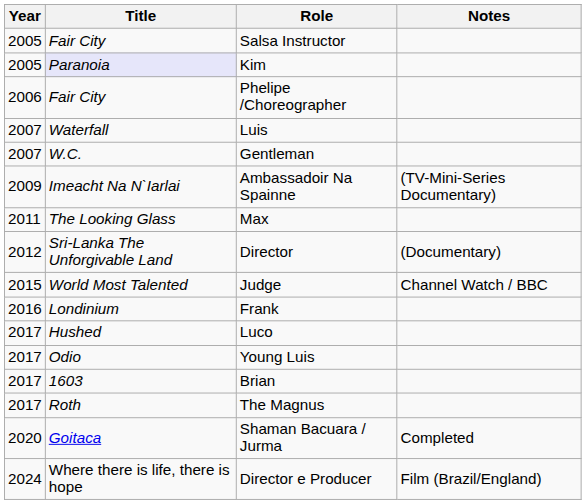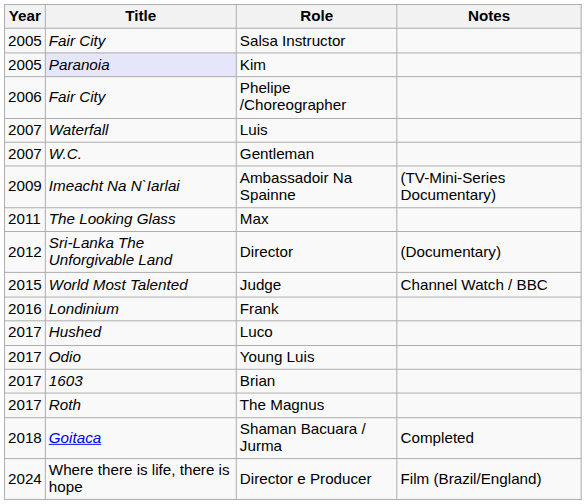 <table class="wikitable sortable">
 <tr>
 <th>Year</th>
 <th>Title</th>
 <th>Role</th>
 <th class="unsortable">Notes</th>
 </tr>
 <tr>
 <td>2005</td>
 <td><em>Fair City</em></td>
 <td>Salsa Instructor</td>
 <td></td>
 </tr>
 <tr>
 <td>2005</td>
 <td style="background: lavender;"><em>Paranoia</em></td>
 <td>Kim</td>
 <td></td>
 </tr>
 <tr>
 <td>2006</td>
 <td><em>Fair City</em></td>
 <td>Phelipe /Choreographer</td>
 <td></td>
 </tr>
 <tr>
 <td>2007</td>
 <td><em>Waterfall</em></td>
 <td>Luis</td>
 <td></td>
 </tr>
 <tr>
 <td>2007</td>
 <td><em>W.C.</em></td>
 <td>Gentleman</td>
 <td></td>
 </tr>
 <tr>
 <td>2009</td>
 <td><em>Imeacht Na N`Iarlai</em></td>
 <td>Ambassadoir Na Spainne</td>
 <td>(TV-Mini-Series Documentary)</td>
 </tr>
 <tr>
 <td>2011</td>
 <td><em>The Looking Glass</em></td>
 <td>Max</td>
 <td></td>
 </tr>
 <tr>
 <td>2012</td>
 <td><em>Sri-Lanka The Unforgivable Land</em></td>
 <td>Director</td>
 <td>(Documentary)</td>
 </tr>
 <tr>
 <td>2015</td>
 <td><em>World Most Talented</em></td>
 <td>Judge</td>
 <td>Channel Watch / BBC</td>
 </tr>
 <tr>
 <td>2016</td>
 <td><em>Londinium</em></td>
 <td>Frank</td>
 <td></td>
 </tr>
 <tr>
 <td>2017</td>
 <td><em>Hushed</em></td>
 <td>Luco</td>
 <td></td>
 </tr>
 <tr>
 <td>2017</td>
 <td><em>Odio</em></td>
 <td>Young Luis</td>
 <td></td>
 </tr>
 <tr>
 <td>2017</td>
 <td><em>1603</em></td>
 <td>Brian</td>
 <td></td>
 </tr>
 <tr>
 <td>2017</td>
 <td><em>Roth</em></td>
 <td>The Magnus</td>
 <td></td>
 </tr>
 <tr>
-<td>2020</td>
+<td>2018</td>
 <td><em><a href='#'>Goitaca</a></em></td>
 <td>Shaman Bacuara / Jurma</td>
 <td>Completed</td>
 </tr>
 <tr>
 <td>2024</td>
 <td>Where there is life, there is hope</td>
 <td>Director e Producer</td>
 <td>Film (Brazil/England)</td>
 </tr>
 </table>
